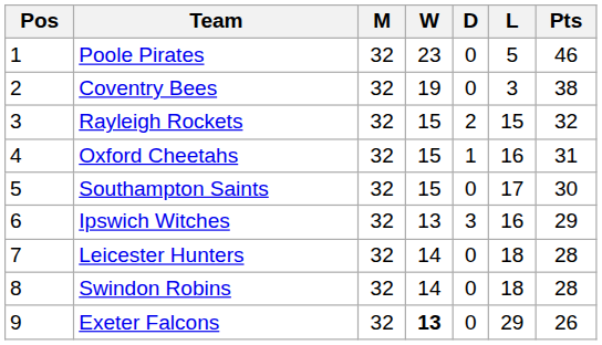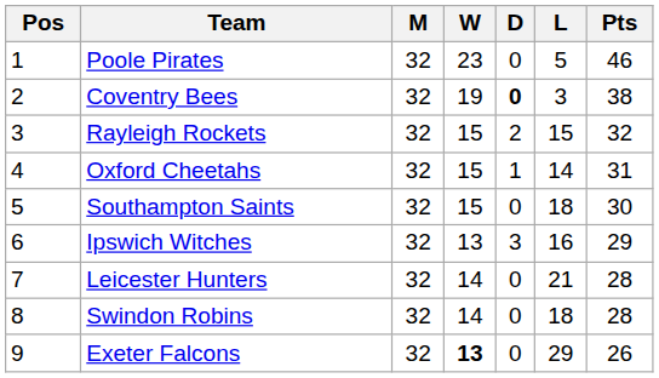 <table class=wikitable width="450" style="background:#FFFFFF;">
 <tr>
 <th>Pos</th>
 <th>Team</th>
 <th>M</th>
 <th>W</th>
 <th>D</th>
 <th>L</th>
 <th>Pts</th>
 </tr>
 <tr>
 <td>1</td>
 <td><a href='#'>Poole Pirates</a></td>
 <td align="center">32</td>
 <td align="center">23</td>
 <td align="center">0</td>
 <td align="center">5</td>
 <td align="center">46</td>
 </tr>
 <tr>
 <td>2</td>
 <td><a href='#'>Coventry Bees</a></td>
 <td align="center">32</td>
 <td align="center">19</td>
-<td align="center">0</td>
+<td align="center"><strong>0</strong></td>
 <td align="center">3</td>
 <td align="center">38</td>
 </tr>
 <tr>
 <td>3</td>
 <td><a href='#'>Rayleigh Rockets</a></td>
 <td align="center">32</td>
 <td align="center">15</td>
 <td align="center">2</td>
 <td align="center">15</td>
 <td align="center">32</td>
 </tr>
 <tr>
 <td>4</td>
 <td><a href='#'>Oxford Cheetahs</a></td>
 <td align="center">32</td>
 <td align="center">15</td>
 <td align="center">1</td>
-<td align="center">16</td>
+<td align="center">14</td>
 <td align="center">31</td>
 </tr>
 <tr>
 <td>5</td>
 <td><a href='#'>Southampton Saints</a></td>
 <td align="center">32</td>
 <td align="center">15</td>
 <td align="center">0</td>
-<td align="center">17</td>
+<td align="center">18</td>
 <td align="center">30</td>
 </tr>
 <tr>
 <td>6</td>
 <td><a href='#'>Ipswich Witches</a></td>
 <td align="center">32</td>
 <td align="center">13</td>
 <td align="center">3</td>
 <td align="center">16</td>
 <td align="center">29</td>
 </tr>
 <tr>
 <td>7</td>
 <td><a href='#'>Leicester Hunters</a></td>
 <td align="center">32</td>
 <td align="center">14</td>
 <td align="center">0</td>
-<td align="center">18</td>
+<td align="center">21</td>
 <td align="center">28</td>
 </tr>
 <tr>
 <td>8</td>
 <td><a href='#'>Swindon Robins</a></td>
 <td align="center">32</td>
 <td align="center">14</td>
 <td align="center">0</td>
 <td align="center">18</td>
 <td align="center">28</td>
 </tr>
 <tr>
 <td>9</td>
 <td><a href='#'>Exeter Falcons</a></td>
 <td align="center">32</td>
 <td align="center"><strong>13</strong></td>
 <td align="center">0</td>
 <td align="center">29</td>
 <td align="center">26</td>
 </tr>
 </table>
